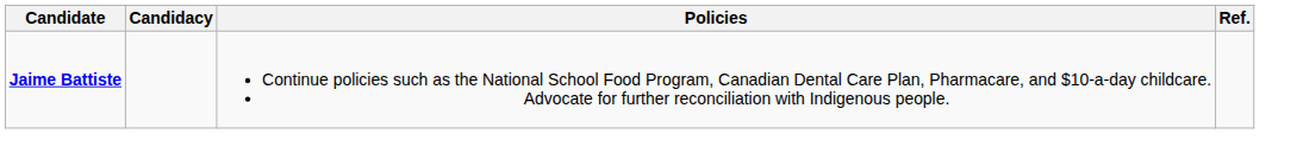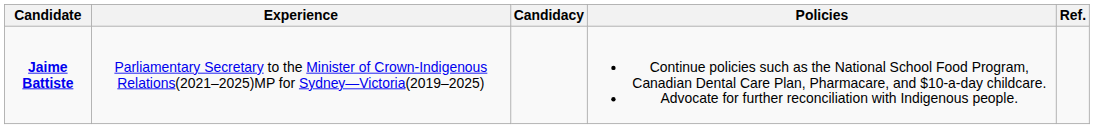 <table class="wikitable sortable" style="text-align:center;">
 <tr>
 <th scope="col">Candidate</th>
+<th scope="col" class="unsortable">Experience</th>
 <th scope="col">Candidacy</th>
 <th scope="col">Policies</th>
 <th scope="col">Ref.</th>
 </tr>
 <tr>
 <td scope="row" data-sort-value="Battiste, Jaime"><strong><a href='#'>Jaime Battiste</a></strong></td>
+<td><a href='#'>Parliamentary Secretary</a> to the <a href='#'>Minister of Crown-Indigenous Relations</a>(2021–2025)MP for <a href='#'>Sydney—Victoria</a>(2019–2025)</td>
 <td><br></td>
 <td><br><ul><li>Continue policies such as the National School Food Program, Canadian Dental Care Plan, Pharmacare, and $10-a-day childcare.</li><li>Advocate for further reconciliation with Indigenous people.</li></ul></td>
 <td></td>
 </tr>
 </table>
